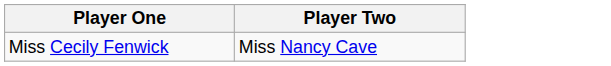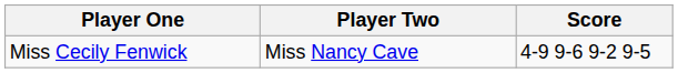 <table class="wikitable">
 <tr>
 <th width=200>Player One</th>
 <th width=200>Player Two</th>
+<th width=120>Score</th>
 </tr>
 <tr>
 <td> Miss <a href='#'>Cecily Fenwick</a></td>
 <td> Miss <a href='#'>Nancy Cave</a></td>
+<td>4-9 9-6 9-2 9-5</td>
 </tr>
 </table>
